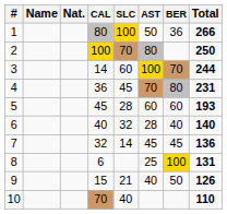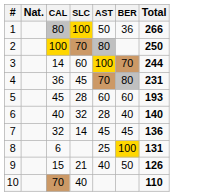 <table class="wikitable sortable" style="text-align:center;">
 <tr>
 <th>#</th>
-<th>Name</th>
 <th>Nat.</th>
 <th><small>CAL</small></th>
 <th><small>SLC</small></th>
 <th><small>AST</small></th>
 <th><small>BER</small></th>
 <th>Total</th>
 </tr>
 <tr>
 <td>1</td>
-<td align=left></td>
 <td></td>
 <td bgcolor=silver>80</td>
 <td bgcolor=gold>100</td>
 <td>50</td>
 <td>36</td>
 <td><strong>266</strong></td>
 </tr>
 <tr>
 <td>2</td>
-<td align=left></td>
 <td></td>
 <td bgcolor=gold>100</td>
 <td bgcolor=cc9966>70</td>
 <td bgcolor=silver>80</td>
 <td></td>
 <td><strong>250</strong></td>
 </tr>
 <tr>
 <td>3</td>
-<td align=left></td>
 <td></td>
 <td>14</td>
 <td>60</td>
 <td bgcolor=gold>100</td>
 <td bgcolor=cc9966>70</td>
 <td><strong>244</strong></td>
 </tr>
 <tr>
 <td>4</td>
-<td align=left></td>
 <td></td>
 <td>36</td>
 <td>45</td>
 <td bgcolor=cc9966>70</td>
 <td bgcolor=silver>80</td>
 <td><strong>231</strong></td>
 </tr>
 <tr>
 <td>5</td>
-<td align=left></td>
 <td></td>
 <td>45</td>
 <td>28</td>
 <td>60</td>
 <td>60</td>
 <td><strong>193</strong></td>
 </tr>
 <tr>
 <td>6</td>
-<td align=left></td>
 <td></td>
 <td>40</td>
 <td>32</td>
 <td>28</td>
 <td>40</td>
 <td><strong>140</strong></td>
 </tr>
 <tr>
 <td>7</td>
-<td align=left></td>
 <td></td>
 <td>32</td>
 <td>14</td>
 <td>45</td>
 <td>45</td>
 <td><strong>136</strong></td>
 </tr>
 <tr>
 <td>8</td>
-<td align=left></td>
 <td></td>
 <td>6</td>
 <td></td>
 <td>25</td>
 <td bgcolor=gold>100</td>
 <td><strong>131</strong></td>
 </tr>
 <tr>
 <td>9</td>
-<td align=left></td>
 <td></td>
 <td>15</td>
 <td>21</td>
 <td>40</td>
 <td>50</td>
 <td><strong>126</strong></td>
 </tr>
 <tr>
 <td>10</td>
-<td align=left></td>
 <td></td>
 <td bgcolor=cc9966>70</td>
 <td>40</td>
 <td></td>
 <td></td>
 <td><strong>110</strong></td>
 </tr>
 </table>
